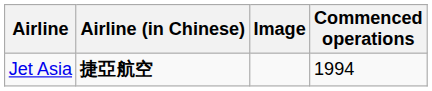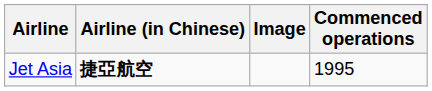 <table class="wikitable sortable">
 <tr valign="middle">
 <th>Airline</th>
 <th>Airline (in Chinese)</th>
 <th>Image</th>
 <th>Commenced<br>operations</th>
 </tr>
 <tr>
 <td><a href='#'>Jet Asia</a></td>
 <td><strong>捷亞航空</strong></td>
 <td></td>
-<td>1994</td>
+<td>1995</td>
 </tr>
 </table>
